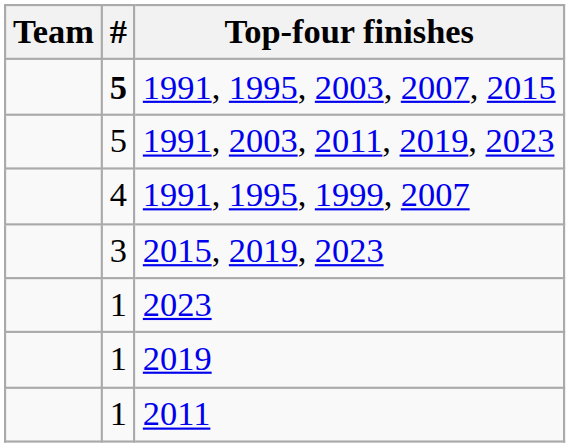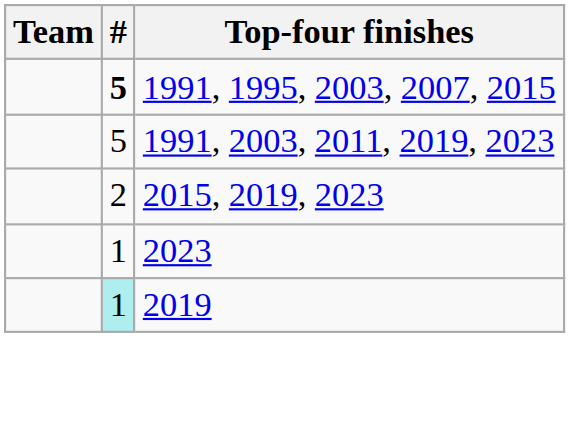 <table class="wikitable" style="text-align: left;">
 <tr>
 <th>Team</th>
 <th width=4>#</th>
 <th>Top-four finishes</th>
 </tr>
 <tr>
 <td></td>
 <td><strong>5</strong></td>
 <td><a href='#'>1991</a>, <a href='#'>1995</a>, <a href='#'>2003</a>, <a href='#'>2007</a>, <a href='#'>2015</a></td>
 </tr>
 <tr>
 <td></td>
 <td>5</td>
 <td><a href='#'>1991</a>, <a href='#'>2003</a>, <a href='#'>2011</a>, <a href='#'>2019</a>, <a href='#'>2023</a></td>
 </tr>
 <tr>
 <td></td>
-<td>4</td>
-<td><a href='#'>1991</a>, <a href='#'>1995</a>, <a href='#'>1999</a>, <a href='#'>2007</a></td>
-</tr>
-<tr>
-<td></td>
-<td>3</td>
+<td>2</td>
 <td><a href='#'>2015</a>, <a href='#'>2019</a>, <a href='#'>2023</a></td>
 </tr>
 <tr>
 <td></td>
 <td>1</td>
 <td><a href='#'>2023</a></td>
 </tr>
 <tr>
 <td></td>
-<td>1</td>
+<td style="background: paleturquoise;">1</td>
 <td><a href='#'>2019</a></td>
 </tr>
-<tr>
-<td></td>
-<td>1</td>
-<td><a href='#'>2011</a></td>
-</tr>
 </table>
